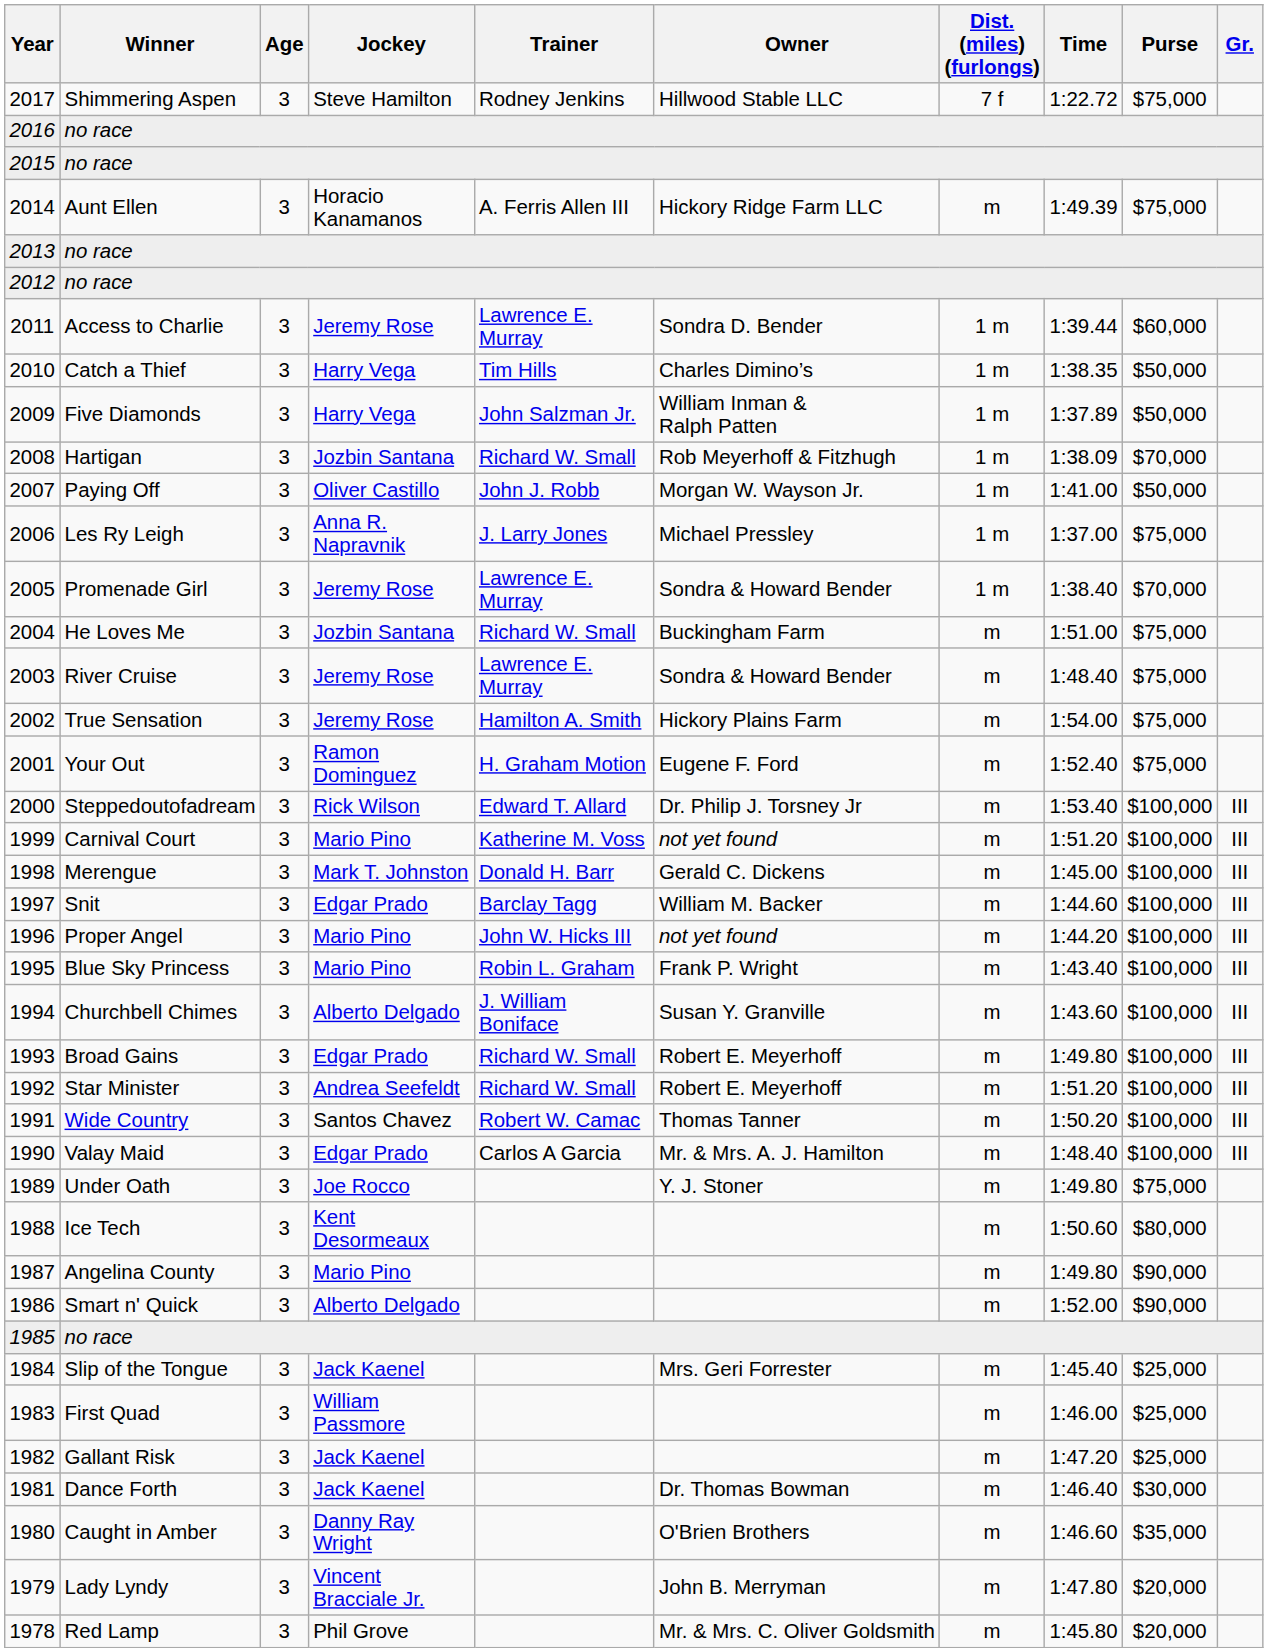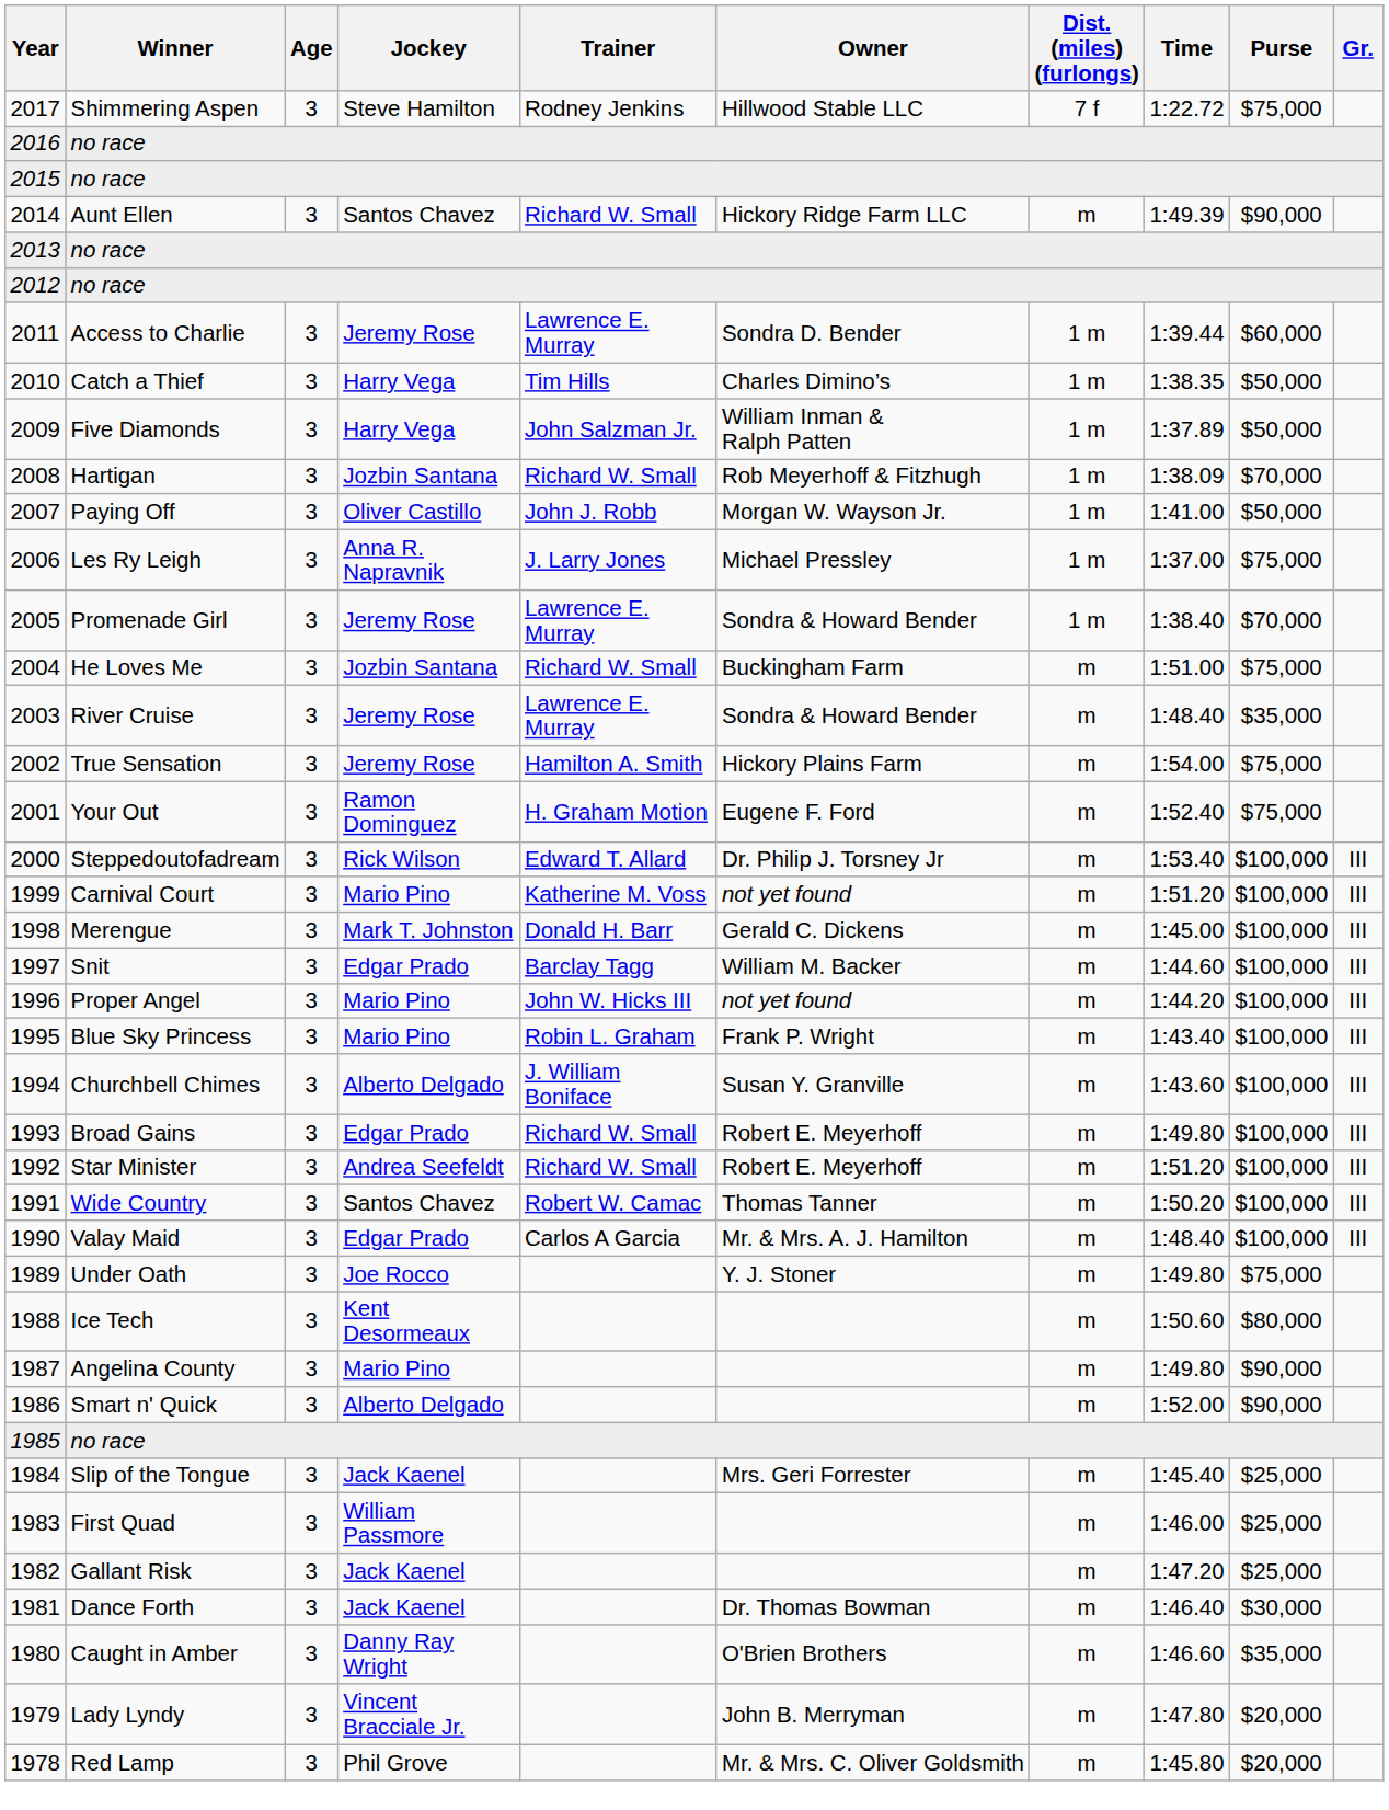 <table class="wikitable sortable" style="font-size:90%">
 <tr>
 <th style="width:30px">Year<br></th>
 <th style="width:110px">Winner<br></th>
 <th style="width:20px">Age<br></th>
 <th style="width:110px">Jockey<br></th>
 <th style="width:120px">Trainer<br></th>
 <th>Owner<br></th>
 <th style="width:25px"><a href='#'>Dist.</a><br> <span>(<a href='#'>miles</a>)<br>(<a href='#'>furlongs</a>)</span></th>
 <th style="width:25px">Time<br></th>
 <th style="width:25px">Purse</th>
 <th style="width:25px"><a href='#'>Gr.</a></th>
 </tr>
 <tr>
 <td align=center>2017</td>
 <td>Shimmering Aspen</td>
 <td align=center>3</td>
 <td>Steve Hamilton</td>
 <td>Rodney Jenkins</td>
 <td>Hillwood Stable LLC</td>
 <td align=center>7 f</td>
 <td align=center>1:22.72</td>
 <td align=center>$75,000</td>
 <td></td>
 </tr>
 <tr bgcolor="#eeeeee">
 <td align=center><em>2016</em></td>
 <td colspan="9"><em>no race</em></td>
 </tr>
 <tr bgcolor="#eeeeee">
 <td align=center><em>2015</em></td>
 <td colspan="9"><em>no race</em></td>
 </tr>
 <tr>
 <td align=center>2014</td>
 <td>Aunt Ellen</td>
 <td align=center>3</td>
-<td>Horacio Kanamanos</td>
-<td>A. Ferris Allen III</td>
+<td>Santos Chavez</td>
+<td><a href='#'>Richard W. Small</a></td>
 <td>Hickory Ridge Farm LLC</td>
 <td align=center> m</td>
 <td align=center>1:49.39</td>
-<td align=center>$75,000</td>
+<td align=center>$90,000</td>
 <td></td>
 </tr>
 <tr bgcolor="#eeeeee">
 <td align=center><em>2013</em></td>
 <td colspan="9"><em>no race</em></td>
 </tr>
 <tr bgcolor="#eeeeee">
 <td align=center><em>2012</em></td>
 <td colspan="9"><em>no race</em></td>
 </tr>
 <tr>
 <td align=center>2011</td>
 <td>Access to Charlie</td>
 <td align=center>3</td>
 <td><a href='#'>Jeremy Rose</a></td>
 <td><a href='#'>Lawrence E. Murray</a></td>
 <td>Sondra D. Bender</td>
 <td align=center>1 m</td>
 <td align=center>1:39.44</td>
 <td align=center>$60,000</td>
 <td></td>
 </tr>
 <tr>
 <td align=center>2010</td>
 <td>Catch a Thief</td>
 <td align=center>3</td>
 <td><a href='#'>Harry Vega</a></td>
 <td><a href='#'>Tim Hills</a></td>
 <td>Charles Dimino’s</td>
 <td align=center>1 m</td>
 <td align=center>1:38.35</td>
 <td align=center>$50,000</td>
 <td></td>
 </tr>
 <tr>
 <td align=center>2009</td>
 <td>Five Diamonds</td>
 <td align=center>3</td>
 <td><a href='#'>Harry Vega</a></td>
 <td><a href='#'>John Salzman Jr.</a></td>
 <td>William Inman  & <br>Ralph Patten</td>
 <td align=center>1 m</td>
 <td align=center>1:37.89</td>
 <td align=center>$50,000</td>
 <td></td>
 </tr>
 <tr>
 <td align=center>2008</td>
 <td>Hartigan</td>
 <td align=center>3</td>
 <td><a href='#'>Jozbin Santana</a></td>
 <td><a href='#'>Richard W. Small</a></td>
 <td>Rob Meyerhoff & Fitzhugh</td>
 <td align=center>1 m</td>
 <td align=center>1:38.09</td>
 <td align=center>$70,000</td>
 <td></td>
 </tr>
 <tr>
 <td align=center>2007</td>
 <td>Paying Off</td>
 <td align=center>3</td>
 <td><a href='#'>Oliver Castillo</a></td>
 <td><a href='#'>John J. Robb</a></td>
 <td>Morgan W. Wayson Jr.</td>
 <td align=center>1 m</td>
 <td align=center>1:41.00</td>
 <td align=center>$50,000</td>
 <td></td>
 </tr>
 <tr>
 <td align=center>2006</td>
 <td>Les Ry Leigh</td>
 <td align=center>3</td>
 <td><a href='#'>Anna R. Napravnik</a></td>
 <td><a href='#'>J. Larry Jones</a></td>
 <td>Michael Pressley</td>
 <td align=center>1 m</td>
 <td align=center>1:37.00</td>
 <td align=center>$75,000</td>
 <td></td>
 </tr>
 <tr>
 <td align=center>2005</td>
 <td>Promenade Girl</td>
 <td align=center>3</td>
 <td><a href='#'>Jeremy Rose</a></td>
 <td><a href='#'>Lawrence E. Murray</a></td>
 <td>Sondra & Howard Bender</td>
 <td align=center>1 m</td>
 <td align=center>1:38.40</td>
 <td align=center>$70,000</td>
 <td align=center></td>
 </tr>
 <tr>
 <td align=center>2004</td>
 <td>He Loves Me</td>
 <td align=center>3</td>
 <td><a href='#'>Jozbin Santana</a></td>
 <td><a href='#'>Richard W. Small</a></td>
 <td>Buckingham Farm</td>
 <td align=center> m</td>
 <td align=center>1:51.00</td>
 <td align=center>$75,000</td>
 <td align=center></td>
 </tr>
 <tr>
 <td align=center>2003</td>
 <td>River Cruise</td>
 <td align=center>3</td>
 <td><a href='#'>Jeremy Rose</a></td>
 <td><a href='#'>Lawrence E. Murray</a></td>
 <td>Sondra & Howard Bender</td>
 <td align=center> m</td>
 <td align=center>1:48.40</td>
-<td align=center>$75,000</td>
+<td align=center>$35,000</td>
 <td align=center></td>
 </tr>
 <tr>
 <td align=center>2002</td>
 <td>True Sensation</td>
 <td align=center>3</td>
 <td><a href='#'>Jeremy Rose</a></td>
 <td><a href='#'>Hamilton A. Smith</a></td>
 <td>Hickory Plains Farm</td>
 <td align=center> m</td>
 <td align=center>1:54.00</td>
 <td align=center>$75,000</td>
 <td align=center></td>
 </tr>
 <tr>
 <td align=center>2001</td>
 <td>Your Out</td>
 <td align=center>3</td>
 <td><a href='#'>Ramon Dominguez</a></td>
 <td><a href='#'>H. Graham Motion</a></td>
 <td>Eugene F. Ford</td>
 <td align=center> m</td>
 <td align=center>1:52.40</td>
 <td align=center>$75,000</td>
 <td align=center></td>
 </tr>
 <tr>
 <td align=center>2000</td>
 <td>Steppedoutofadream</td>
 <td align=center>3</td>
 <td><a href='#'>Rick Wilson</a></td>
 <td><a href='#'>Edward T. Allard</a></td>
 <td>Dr. Philip J. Torsney Jr</td>
 <td align=center> m</td>
 <td align=center>1:53.40</td>
 <td align=center>$100,000</td>
 <td align=center>III</td>
 </tr>
 <tr>
 <td align=center>1999</td>
 <td>Carnival Court</td>
 <td align=center>3</td>
 <td><a href='#'>Mario Pino</a></td>
 <td><a href='#'>Katherine M. Voss</a></td>
 <td><em>not yet found</em></td>
 <td align=center> m</td>
 <td align=center>1:51.20</td>
 <td align=center>$100,000</td>
 <td align=center>III</td>
 </tr>
 <tr>
 <td align=center>1998</td>
 <td>Merengue</td>
 <td align=center>3</td>
 <td><a href='#'>Mark T. Johnston</a></td>
 <td><a href='#'>Donald H. Barr</a></td>
 <td>Gerald C. Dickens</td>
 <td align=center> m</td>
 <td align=center>1:45.00</td>
 <td align=center>$100,000</td>
 <td align=center>III</td>
 </tr>
 <tr>
 <td align=center>1997</td>
 <td>Snit</td>
 <td align=center>3</td>
 <td><a href='#'>Edgar Prado</a></td>
 <td><a href='#'>Barclay Tagg</a></td>
 <td>William M. Backer</td>
 <td align=center> m</td>
 <td align=center>1:44.60</td>
 <td align=center>$100,000</td>
 <td align=center>III</td>
 </tr>
 <tr>
 <td align=center>1996</td>
 <td>Proper Angel</td>
 <td align=center>3</td>
 <td><a href='#'>Mario Pino</a></td>
 <td><a href='#'>John W. Hicks III</a></td>
 <td><em>not yet found</em></td>
 <td align=center> m</td>
 <td align=center>1:44.20</td>
 <td align=center>$100,000</td>
 <td align=center>III</td>
 </tr>
 <tr>
 <td align=center>1995</td>
 <td>Blue Sky Princess</td>
 <td align=center>3</td>
 <td><a href='#'>Mario Pino</a></td>
 <td><a href='#'>Robin L. Graham</a></td>
 <td>Frank P. Wright</td>
 <td align=center> m</td>
 <td align=center>1:43.40</td>
 <td align=center>$100,000</td>
 <td align=center>III</td>
 </tr>
 <tr>
 <td align=center>1994</td>
 <td>Churchbell Chimes</td>
 <td align=center>3</td>
 <td><a href='#'>Alberto Delgado</a></td>
 <td><a href='#'>J. William Boniface</a></td>
 <td>Susan Y. Granville</td>
 <td align=center> m</td>
 <td align=center>1:43.60</td>
 <td align=center>$100,000</td>
 <td align=center>III</td>
 </tr>
 <tr>
 <td align=center>1993</td>
 <td>Broad Gains</td>
 <td align=center>3</td>
 <td><a href='#'>Edgar Prado</a></td>
 <td><a href='#'>Richard W. Small</a></td>
 <td>Robert E. Meyerhoff</td>
 <td align=center> m</td>
 <td align=center>1:49.80</td>
 <td align=center>$100,000</td>
 <td align=center>III</td>
 </tr>
 <tr>
 <td align=center>1992</td>
 <td>Star Minister</td>
 <td align=center>3</td>
 <td><a href='#'>Andrea Seefeldt</a></td>
 <td><a href='#'>Richard W. Small</a></td>
 <td>Robert E. Meyerhoff</td>
 <td align=center> m</td>
 <td align=center>1:51.20</td>
 <td align=center>$100,000</td>
 <td align=center>III</td>
 </tr>
 <tr>
 <td align=center>1991</td>
 <td><a href='#'>Wide Country</a></td>
 <td align=center>3</td>
 <td>Santos Chavez</td>
 <td><a href='#'>Robert W. Camac</a></td>
 <td>Thomas Tanner</td>
 <td align=center> m</td>
 <td align=center>1:50.20</td>
 <td align=center>$100,000</td>
 <td align=center>III</td>
 </tr>
 <tr>
 <td align=center>1990</td>
 <td>Valay Maid</td>
 <td align=center>3</td>
 <td><a href='#'>Edgar Prado</a></td>
 <td>Carlos A Garcia</td>
 <td>Mr. & Mrs. A. J. Hamilton</td>
 <td align=center> m</td>
 <td align=center>1:48.40</td>
 <td align=center>$100,000</td>
 <td align=center>III</td>
 </tr>
 <tr>
 <td align=center>1989</td>
 <td>Under Oath</td>
 <td align=center>3</td>
 <td><a href='#'>Joe Rocco</a></td>
 <td></td>
 <td>Y. J. Stoner</td>
 <td align=center> m</td>
 <td align=center>1:49.80</td>
 <td align=center>$75,000</td>
 <td align=center></td>
 </tr>
 <tr>
 <td align=center>1988</td>
 <td>Ice Tech</td>
 <td align=center>3</td>
 <td><a href='#'>Kent Desormeaux</a></td>
 <td></td>
 <td></td>
 <td align=center> m</td>
 <td align=center>1:50.60</td>
 <td align=center>$80,000</td>
 <td align=center></td>
 </tr>
 <tr>
 <td align=center>1987</td>
 <td>Angelina County</td>
 <td align=center>3</td>
 <td><a href='#'>Mario Pino</a></td>
 <td></td>
 <td></td>
 <td align=center> m</td>
 <td align=center>1:49.80</td>
 <td align=center>$90,000</td>
 <td align=center></td>
 </tr>
 <tr>
 <td align=center>1986</td>
 <td>Smart n' Quick</td>
 <td align=center>3</td>
 <td><a href='#'>Alberto Delgado</a></td>
 <td></td>
 <td></td>
 <td align=center> m</td>
 <td align=center>1:52.00</td>
 <td align=center>$90,000</td>
 <td align=center></td>
 </tr>
 <tr bgcolor="#eeeeee">
 <td align=center><em>1985</em></td>
 <td colspan="9"><em>no race</em></td>
 </tr>
 <tr>
 <td align=center>1984</td>
 <td>Slip of the Tongue</td>
 <td align=center>3</td>
 <td><a href='#'>Jack Kaenel</a></td>
 <td></td>
 <td>Mrs. Geri Forrester</td>
 <td align=center> m</td>
 <td align=center>1:45.40</td>
 <td align=center>$25,000</td>
 <td align=center></td>
 </tr>
 <tr>
 <td align=center>1983</td>
 <td>First Quad</td>
 <td align=center>3</td>
 <td><a href='#'>William Passmore</a></td>
 <td></td>
 <td></td>
 <td align=center> m</td>
 <td align=center>1:46.00</td>
 <td align=center>$25,000</td>
 <td align=center></td>
 </tr>
 <tr>
 <td align=center>1982</td>
 <td>Gallant Risk</td>
 <td align=center>3</td>
 <td><a href='#'>Jack Kaenel</a></td>
 <td></td>
 <td></td>
 <td align=center> m</td>
 <td align=center>1:47.20</td>
 <td align=center>$25,000</td>
 <td align=center></td>
 </tr>
 <tr>
 <td align=center>1981</td>
 <td>Dance Forth</td>
 <td align=center>3</td>
 <td><a href='#'>Jack Kaenel</a></td>
 <td></td>
 <td>Dr. Thomas Bowman</td>
 <td align=center> m</td>
 <td align=center>1:46.40</td>
 <td align=center>$30,000</td>
 <td align=center></td>
 </tr>
 <tr>
 <td align=center>1980</td>
 <td>Caught in Amber</td>
 <td align=center>3</td>
 <td><a href='#'>Danny Ray Wright</a></td>
 <td></td>
 <td>O'Brien Brothers</td>
 <td align=center> m</td>
 <td align=center>1:46.60</td>
 <td align=center>$35,000</td>
 <td align=center></td>
 </tr>
 <tr>
 <td align=center>1979</td>
 <td>Lady Lyndy</td>
 <td align=center>3</td>
 <td><a href='#'>Vincent Bracciale Jr.</a></td>
 <td></td>
 <td>John B. Merryman</td>
 <td align=center> m</td>
 <td align=center>1:47.80</td>
 <td align=center>$20,000</td>
 <td align=center></td>
 </tr>
 <tr>
 <td align=center>1978</td>
 <td>Red Lamp</td>
 <td align=center>3</td>
 <td>Phil Grove</td>
 <td></td>
 <td>Mr. & Mrs. C. Oliver Goldsmith</td>
 <td align=center> m</td>
 <td align=center>1:45.80</td>
 <td align=center>$20,000</td>
 <td align=center></td>
 </tr>
 </table>
